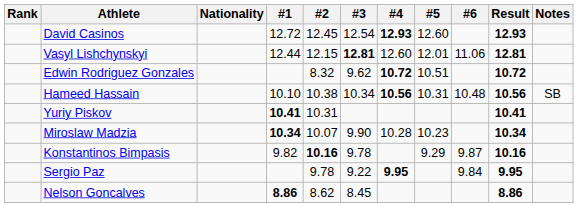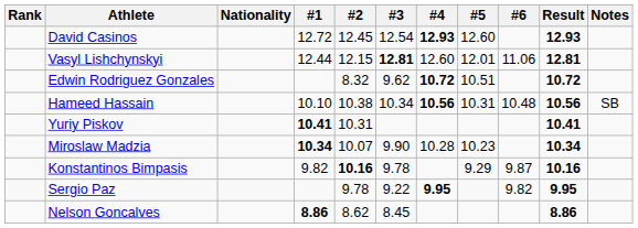 <table class="wikitable sortable" style="text-align:center">
 <tr>
 <th>Rank</th>
 <th>Athlete</th>
 <th>Nationality</th>
 <th>#1</th>
 <th>#2</th>
 <th>#3</th>
 <th>#4</th>
 <th>#5</th>
 <th>#6</th>
 <th>Result</th>
 <th>Notes</th>
 </tr>
 <tr>
 <td></td>
 <td align=left><a href='#'>David Casinos</a></td>
 <td align=left></td>
 <td>12.72</td>
 <td>12.45</td>
 <td>12.54</td>
 <td><strong>12.93</strong></td>
 <td>12.60</td>
 <td></td>
 <td><strong>12.93</strong></td>
 <td></td>
 </tr>
 <tr>
 <td></td>
 <td align=left><a href='#'>Vasyl Lishchynskyi</a></td>
 <td align=left></td>
 <td>12.44</td>
 <td>12.15</td>
 <td><strong>12.81</strong></td>
 <td>12.60</td>
 <td>12.01</td>
 <td>11.06</td>
 <td><strong>12.81</strong></td>
 <td></td>
 </tr>
 <tr>
 <td></td>
 <td align=left><a href='#'>Edwin Rodriguez Gonzales</a></td>
 <td align=left></td>
 <td></td>
 <td>8.32</td>
 <td>9.62</td>
 <td><strong>10.72</strong></td>
 <td>10.51</td>
 <td></td>
 <td><strong>10.72</strong></td>
 <td></td>
 </tr>
 <tr>
 <td></td>
 <td align=left><a href='#'>Hameed Hassain</a></td>
 <td align=left></td>
 <td>10.10</td>
 <td>10.38</td>
 <td>10.34</td>
 <td><strong>10.56</strong></td>
 <td>10.31</td>
 <td>10.48</td>
 <td><strong>10.56</strong></td>
 <td>SB</td>
 </tr>
 <tr>
 <td></td>
 <td align=left><a href='#'>Yuriy Piskov</a></td>
 <td align=left></td>
 <td><strong>10.41</strong></td>
 <td>10.31</td>
 <td></td>
 <td></td>
 <td></td>
 <td></td>
 <td><strong>10.41</strong></td>
 <td></td>
 </tr>
 <tr>
 <td></td>
 <td align=left><a href='#'>Miroslaw Madzia</a></td>
 <td align=left></td>
 <td><strong>10.34</strong></td>
 <td>10.07</td>
 <td>9.90</td>
 <td>10.28</td>
 <td>10.23</td>
 <td></td>
 <td><strong>10.34</strong></td>
 <td></td>
 </tr>
 <tr>
 <td></td>
 <td align=left><a href='#'>Konstantinos Bimpasis</a></td>
 <td align=left></td>
 <td>9.82</td>
 <td><strong>10.16</strong></td>
 <td>9.78</td>
 <td></td>
 <td>9.29</td>
 <td>9.87</td>
 <td><strong>10.16</strong></td>
 <td></td>
 </tr>
 <tr>
 <td></td>
 <td align=left><a href='#'>Sergio Paz</a></td>
 <td align=left></td>
 <td></td>
 <td>9.78</td>
 <td>9.22</td>
 <td><strong>9.95</strong></td>
 <td></td>
-<td>9.84</td>
+<td>9.82</td>
 <td><strong>9.95</strong></td>
 <td></td>
 </tr>
 <tr>
 <td></td>
 <td align=left><a href='#'>Nelson Goncalves</a></td>
 <td align=left></td>
 <td><strong>8.86</strong></td>
 <td>8.62</td>
 <td>8.45</td>
 <td></td>
 <td></td>
 <td></td>
 <td><strong>8.86</strong></td>
 <td></td>
 </tr>
 </table>
